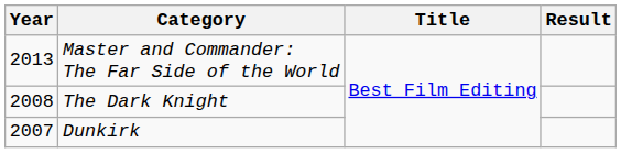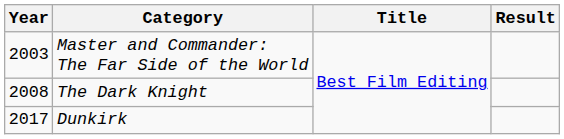 <table class="wikitable">
 <tr>
 <th>Year</th>
 <th>Category</th>
 <th>Title</th>
 <th>Result</th>
 </tr>
 <tr>
-<td>2013</td>
+<td>2003</td>
 <td><em>Master and Commander:<br>The Far Side of the World</em></td>
 <td rowspan=3><a href='#'>Best Film Editing</a></td>
 <td></td>
 </tr>
 <tr>
 <td>2008</td>
 <td><em>The Dark Knight</em></td>
 <td></td>
 </tr>
 <tr>
-<td>2007</td>
+<td>2017</td>
 <td><em>Dunkirk</em></td>
 <td></td>
 </tr>
 </table>
